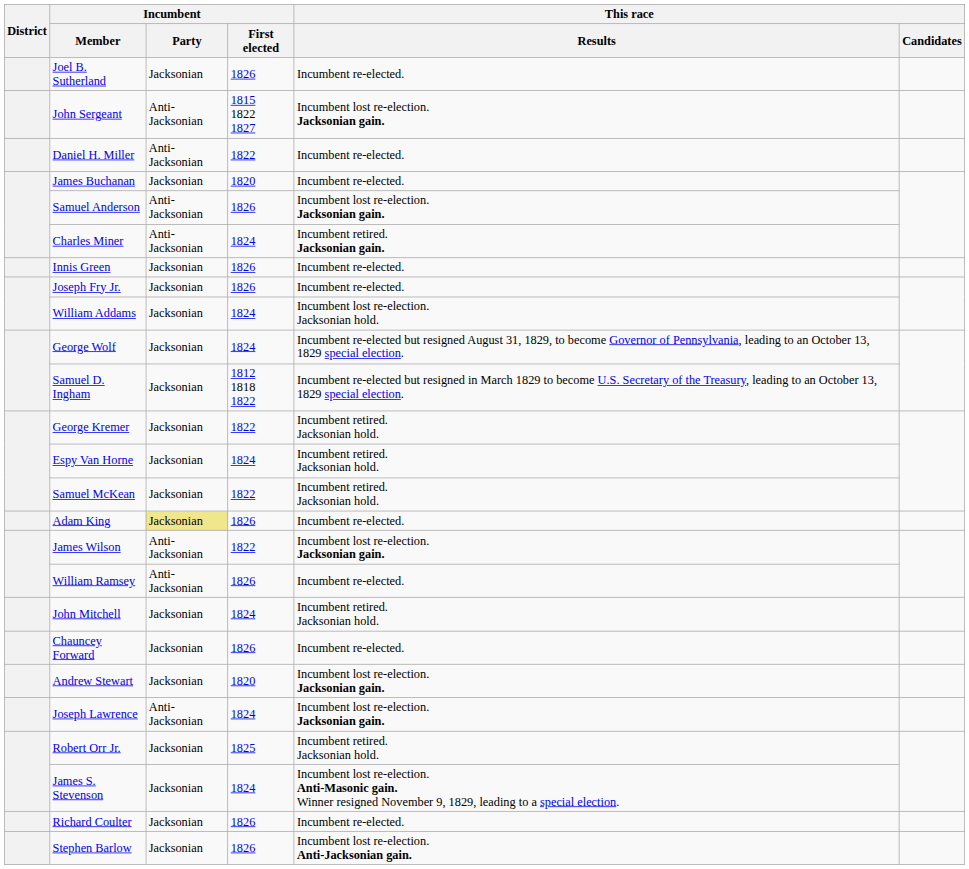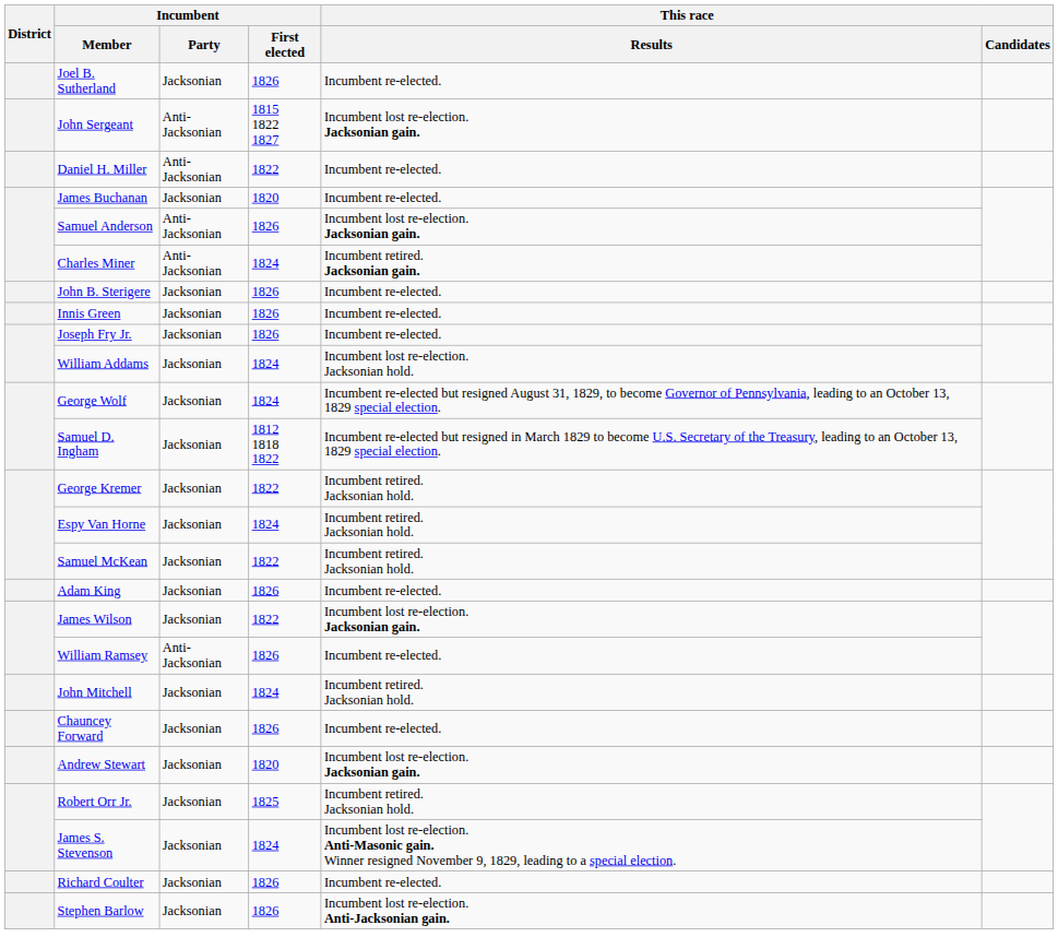 <table class=wikitable>
 <tr>
 <th rowspan=2>District</th>
 <th colspan=3>Incumbent</th>
 <th colspan=2>This race</th>
 </tr>
 <tr>
 <th>Member</th>
 <th>Party</th>
 <th>First elected</th>
 <th>Results</th>
 <th>Candidates</th>
 </tr>
 <tr>
 <th></th>
 <td><a href='#'>Joel B. Sutherland</a></td>
 <td>Jacksonian</td>
 <td><a href='#'>1826</a></td>
 <td>Incumbent re-elected.</td>
 <td nowrap></td>
 </tr>
 <tr>
 <th></th>
 <td><a href='#'>John Sergeant</a></td>
 <td>Anti-Jacksonian</td>
 <td><a href='#'>1815 </a><br>1822 <br><a href='#'>1827 </a></td>
 <td>Incumbent lost re-election.<br><strong>Jacksonian gain.</strong></td>
 <td nowrap></td>
 </tr>
 <tr>
 <th></th>
 <td><a href='#'>Daniel H. Miller</a></td>
 <td>Anti-Jacksonian</td>
 <td><a href='#'>1822</a></td>
 <td>Incumbent re-elected.</td>
 <td nowrap></td>
 </tr>
 <tr>
 <th rowspan=3><br></th>
 <td><a href='#'>James Buchanan</a></td>
 <td>Jacksonian</td>
 <td><a href='#'>1820</a></td>
 <td>Incumbent re-elected.</td>
 <td nowrap rowspan=3></td>
 </tr>
 <tr>
 <td><a href='#'>Samuel Anderson</a></td>
 <td>Anti-Jacksonian</td>
 <td><a href='#'>1826</a></td>
 <td>Incumbent lost re-election.<br><strong>Jacksonian gain.</strong></td>
 </tr>
 <tr>
 <td><a href='#'>Charles Miner</a></td>
 <td>Anti-Jacksonian</td>
 <td><a href='#'>1824</a></td>
 <td>Incumbent retired.<br><strong>Jacksonian gain.</strong></td>
+</tr>
+<tr>
+<th></th>
+<td><a href='#'>John B. Sterigere</a></td>
+<td>Jacksonian</td>
+<td><a href='#'>1826</a></td>
+<td>Incumbent re-elected.</td>
+<td nowrap></td>
 </tr>
 <tr>
 <th></th>
 <td><a href='#'>Innis Green</a></td>
 <td>Jacksonian</td>
 <td><a href='#'>1826</a></td>
 <td>Incumbent re-elected.</td>
 <td nowrap></td>
 </tr>
 <tr>
 <th rowspan=2><br></th>
 <td><a href='#'>Joseph Fry Jr.</a></td>
 <td>Jacksonian</td>
 <td><a href='#'>1826</a></td>
 <td>Incumbent re-elected.</td>
 <td rowspan=2 nowrap></td>
 </tr>
 <tr>
 <td><a href='#'>William Addams</a></td>
 <td>Jacksonian</td>
 <td><a href='#'>1824</a></td>
 <td>Incumbent lost re-election.<br>Jacksonian hold.</td>
 </tr>
 <tr>
 <th rowspan=2><br></th>
 <td><a href='#'>George Wolf</a></td>
 <td>Jacksonian</td>
 <td><a href='#'>1824</a></td>
 <td>Incumbent re-elected but resigned August 31, 1829, to become <a href='#'>Governor of Pennsylvania</a>, leading to an October 13, 1829 <a href='#'>special election</a>.</td>
 <td nowrap rowspan=2></td>
 </tr>
 <tr>
 <td><a href='#'>Samuel D. Ingham</a></td>
 <td>Jacksonian</td>
 <td><a href='#'>1812</a><br>1818 <br><a href='#'>1822 </a></td>
 <td>Incumbent re-elected but resigned in March 1829 to become <a href='#'>U.S. Secretary of the Treasury</a>, leading to an October 13, 1829 <a href='#'>special election</a>.</td>
 </tr>
 <tr>
 <th rowspan=3><br></th>
 <td><a href='#'>George Kremer</a></td>
 <td>Jacksonian</td>
 <td><a href='#'>1822</a></td>
 <td>Incumbent retired.<br>Jacksonian hold.</td>
 <td nowrap rowspan=3></td>
 </tr>
 <tr>
 <td><a href='#'>Espy Van Horne</a></td>
 <td>Jacksonian</td>
 <td><a href='#'>1824</a></td>
 <td>Incumbent retired.<br>Jacksonian hold.</td>
 </tr>
 <tr>
 <td><a href='#'>Samuel McKean</a></td>
 <td>Jacksonian</td>
 <td><a href='#'>1822</a></td>
 <td>Incumbent retired.<br>Jacksonian hold.</td>
 </tr>
 <tr>
 <th></th>
 <td><a href='#'>Adam King</a></td>
-<td style="background: khaki;">Jacksonian</td>
+<td>Jacksonian</td>
 <td><a href='#'>1826</a></td>
 <td>Incumbent re-elected.</td>
 <td nowrap></td>
 </tr>
 <tr>
 <th rowspan=2><br></th>
 <td><a href='#'>James Wilson</a></td>
-<td>Anti-Jacksonian</td>
+<td>Jacksonian</td>
 <td><a href='#'>1822</a></td>
 <td>Incumbent lost re-election.<br><strong>Jacksonian gain.</strong></td>
 <td nowrap rowspan=2></td>
 </tr>
 <tr>
 <td><a href='#'>William Ramsey</a></td>
 <td>Anti-Jacksonian</td>
 <td><a href='#'>1826</a></td>
 <td>Incumbent re-elected.</td>
 </tr>
 <tr>
 <th></th>
 <td><a href='#'>John Mitchell</a></td>
 <td>Jacksonian</td>
 <td><a href='#'>1824</a></td>
 <td>Incumbent retired.<br>Jacksonian hold.</td>
 <td nowrap></td>
 </tr>
 <tr>
 <th></th>
 <td><a href='#'>Chauncey Forward</a></td>
 <td>Jacksonian</td>
 <td><a href='#'>1826</a></td>
 <td>Incumbent re-elected.</td>
 <td nowrap></td>
 </tr>
 <tr>
 <th></th>
 <td><a href='#'>Andrew Stewart</a></td>
 <td>Jacksonian</td>
 <td><a href='#'>1820</a></td>
 <td>Incumbent lost re-election.<br><strong>Jacksonian gain.</strong></td>
 <td nowrap></td>
 </tr>
 <tr>
-<th></th>
-<td><a href='#'>Joseph Lawrence</a></td>
-<td>Anti-Jacksonian</td>
-<td><a href='#'>1824</a></td>
-<td>Incumbent lost re-election.<br><strong>Jacksonian gain.</strong></td>
-<td nowrap></td>
-</tr>
-<tr>
 <th rowspan=2><br></th>
 <td><a href='#'>Robert Orr Jr.</a></td>
 <td>Jacksonian</td>
 <td><a href='#'>1825 </a></td>
 <td>Incumbent retired.<br>Jacksonian hold.</td>
 <td nowrap rowspan=2></td>
 </tr>
 <tr>
 <td><a href='#'>James S. Stevenson</a></td>
 <td>Jacksonian</td>
 <td><a href='#'>1824</a></td>
 <td>Incumbent lost re-election.<br><strong>Anti-Masonic gain.</strong><br>Winner resigned November 9, 1829, leading to a <a href='#'>special election</a>.</td>
 </tr>
 <tr>
 <th></th>
 <td><a href='#'>Richard Coulter</a></td>
 <td>Jacksonian</td>
 <td><a href='#'>1826</a></td>
 <td>Incumbent re-elected.</td>
 <td nowrap></td>
 </tr>
 <tr>
 <th></th>
 <td><a href='#'>Stephen Barlow</a></td>
 <td>Jacksonian</td>
 <td><a href='#'>1826</a></td>
 <td>Incumbent lost re-election.<br><strong>Anti-Jacksonian gain.</strong></td>
 <td nowrap></td>
 </tr>
 </table>
